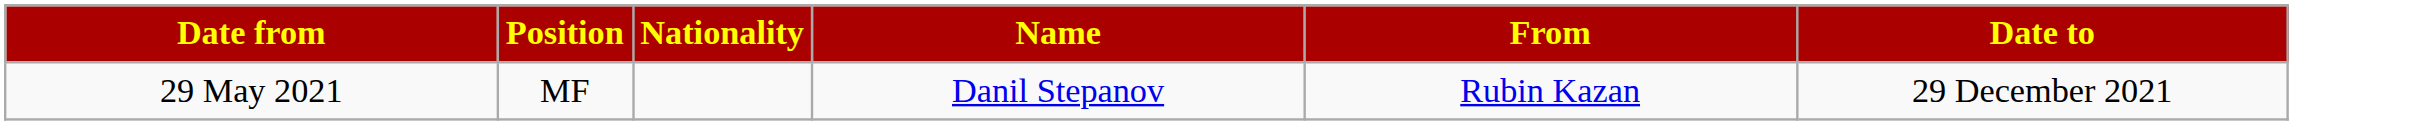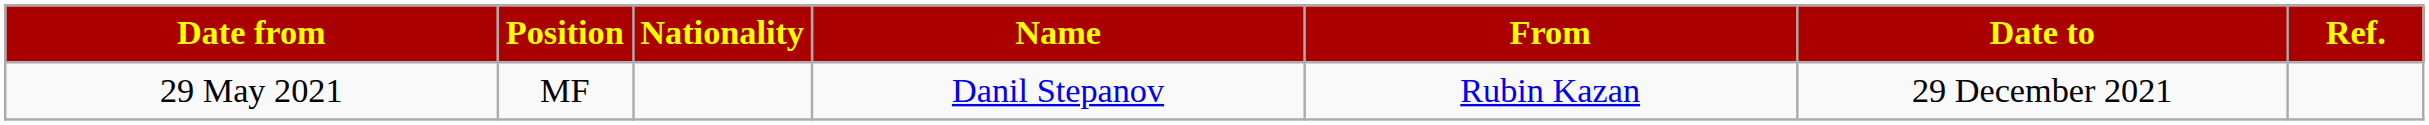 <table class="wikitable" style="text-align:center; font-size:90%; ">
 <tr>
 <th style="background:#AA0000; color:yellow; width:200px;">Date from</th>
 <th style="background:#AA0000; color:yellow; width:50px;">Position</th>
 <th style="background:#AA0000; color:yellow; width:50px;">Nationality</th>
 <th style="background:#AA0000; color:yellow; width:200px;">Name</th>
 <th style="background:#AA0000; color:yellow; width:200px;">From</th>
 <th style="background:#AA0000; color:yellow; width:200px;">Date to</th>
+<th style="background:#AA0000; color:yellow; width:50px;">Ref.</th>
 </tr>
 <tr>
 <td>29 May 2021</td>
 <td>MF</td>
 <td></td>
 <td><a href='#'>Danil Stepanov</a></td>
 <td><a href='#'>Rubin Kazan</a></td>
 <td>29 December 2021</td>
+<td></td>
 </tr>
 </table>
